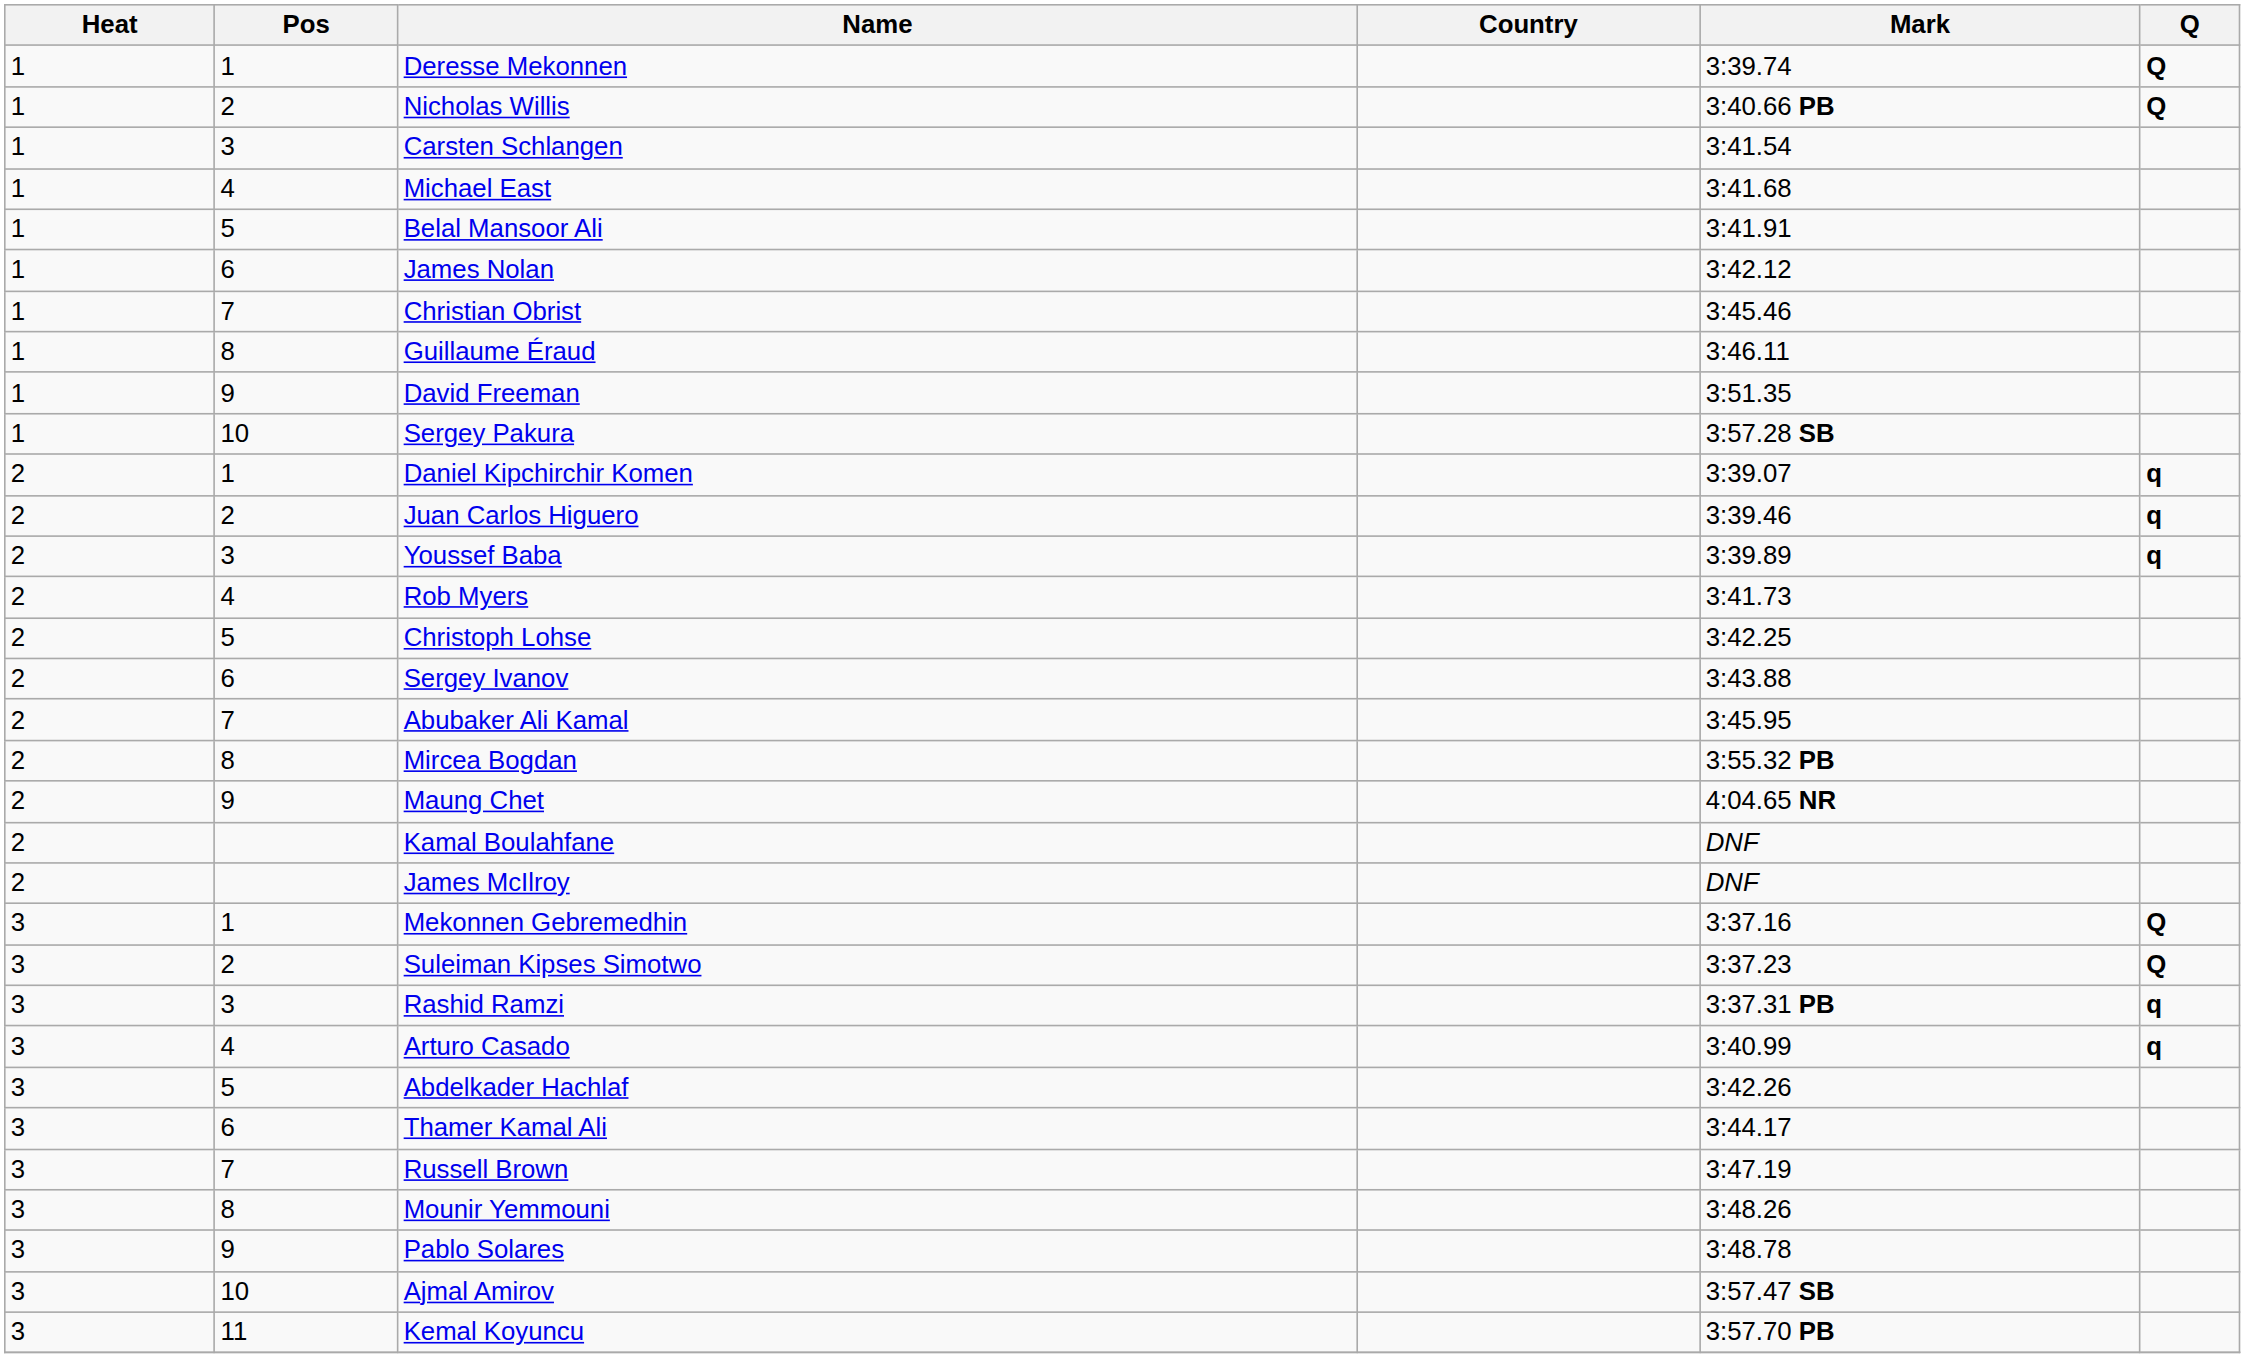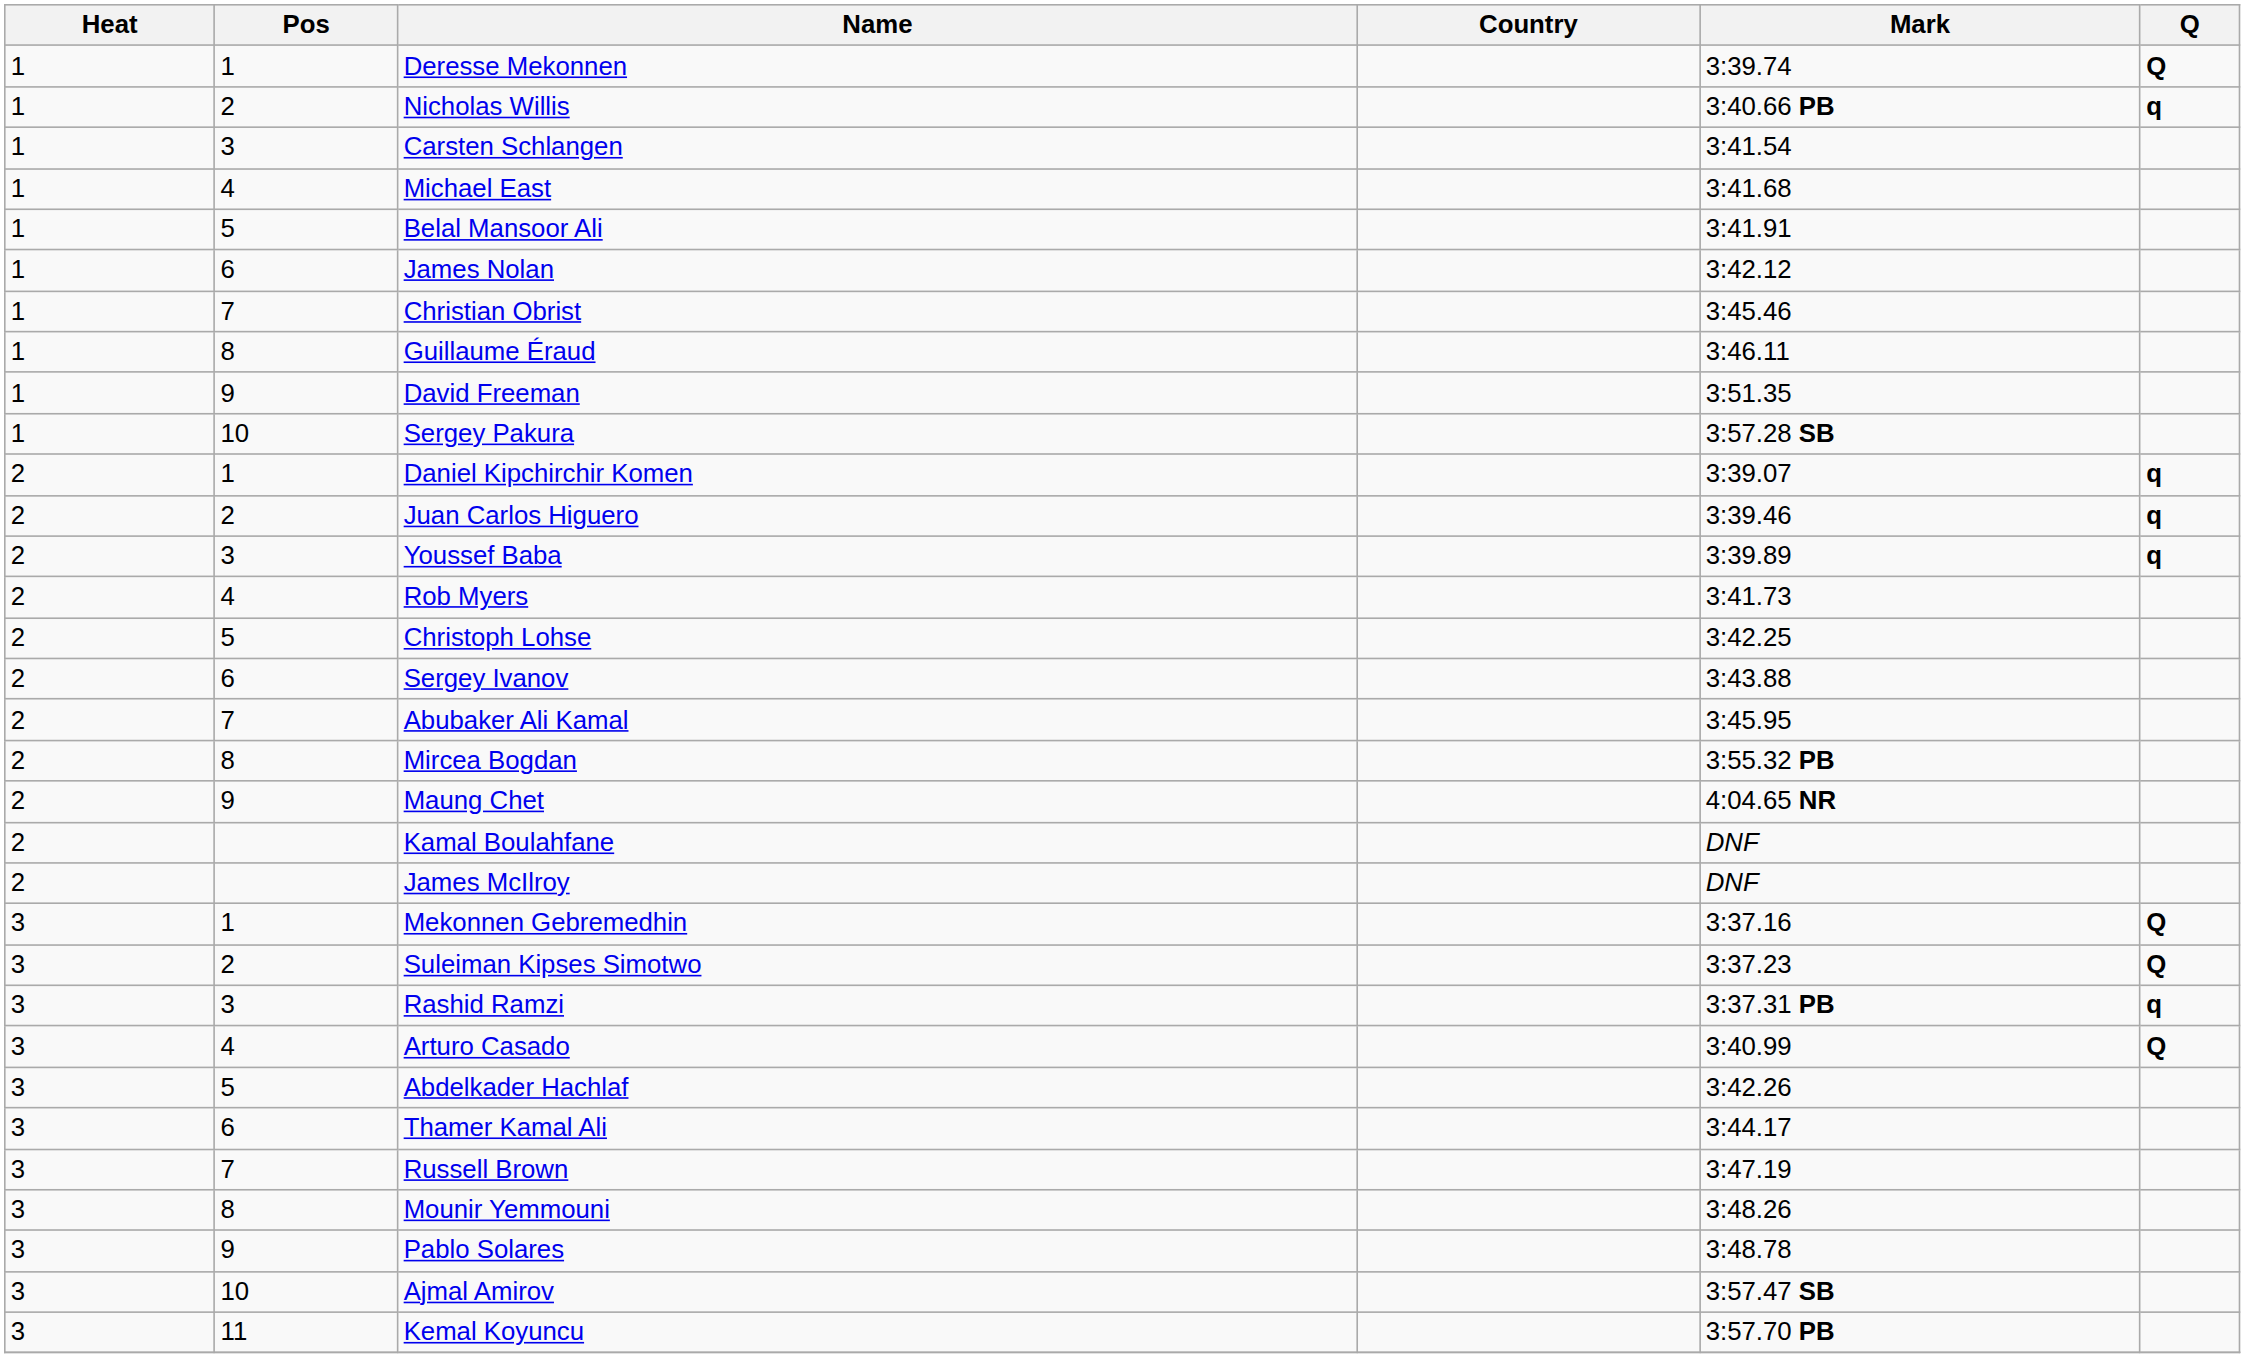 <table class="wikitable sortable" width=70%>
 <tr>
 <th>Heat</th>
 <th>Pos</th>
 <th>Name</th>
 <th>Country</th>
 <th>Mark</th>
 <th>Q</th>
 </tr>
 <tr>
 <td>1</td>
 <td>1</td>
 <td><a href='#'>Deresse Mekonnen</a></td>
 <td></td>
 <td>3:39.74</td>
 <td><strong>Q</strong></td>
 </tr>
 <tr>
 <td>1</td>
 <td>2</td>
 <td><a href='#'>Nicholas Willis</a></td>
 <td></td>
 <td>3:40.66 <strong>PB</strong></td>
-<td><strong>Q</strong></td>
+<td><strong>q</strong></td>
 </tr>
 <tr>
 <td>1</td>
 <td>3</td>
 <td><a href='#'>Carsten Schlangen</a></td>
 <td></td>
 <td>3:41.54</td>
 <td></td>
 </tr>
 <tr>
 <td>1</td>
 <td>4</td>
 <td><a href='#'>Michael East</a></td>
 <td></td>
 <td>3:41.68</td>
 <td></td>
 </tr>
 <tr>
 <td>1</td>
 <td>5</td>
 <td><a href='#'>Belal Mansoor Ali</a></td>
 <td></td>
 <td>3:41.91</td>
 <td></td>
 </tr>
 <tr>
 <td>1</td>
 <td>6</td>
 <td><a href='#'>James Nolan</a></td>
 <td></td>
 <td>3:42.12</td>
 <td></td>
 </tr>
 <tr>
 <td>1</td>
 <td>7</td>
 <td><a href='#'>Christian Obrist</a></td>
 <td></td>
 <td>3:45.46</td>
 <td></td>
 </tr>
 <tr>
 <td>1</td>
 <td>8</td>
 <td><a href='#'>Guillaume Éraud</a></td>
 <td></td>
 <td>3:46.11</td>
 <td></td>
 </tr>
 <tr>
 <td>1</td>
 <td>9</td>
 <td><a href='#'>David Freeman</a></td>
 <td></td>
 <td>3:51.35</td>
 <td></td>
 </tr>
 <tr>
 <td>1</td>
 <td>10</td>
 <td><a href='#'>Sergey Pakura</a></td>
 <td></td>
 <td>3:57.28 <strong>SB</strong></td>
 <td></td>
 </tr>
 <tr>
 <td>2</td>
 <td>1</td>
 <td><a href='#'>Daniel Kipchirchir Komen</a></td>
 <td></td>
 <td>3:39.07</td>
 <td><strong>q</strong></td>
 </tr>
 <tr>
 <td>2</td>
 <td>2</td>
 <td><a href='#'>Juan Carlos Higuero</a></td>
 <td></td>
 <td>3:39.46</td>
 <td><strong>q</strong></td>
 </tr>
 <tr>
 <td>2</td>
 <td>3</td>
 <td><a href='#'>Youssef Baba</a></td>
 <td></td>
 <td>3:39.89</td>
 <td><strong>q</strong></td>
 </tr>
 <tr>
 <td>2</td>
 <td>4</td>
 <td><a href='#'>Rob Myers</a></td>
 <td></td>
 <td>3:41.73</td>
 <td></td>
 </tr>
 <tr>
 <td>2</td>
 <td>5</td>
 <td><a href='#'>Christoph Lohse</a></td>
 <td></td>
 <td>3:42.25</td>
 <td></td>
 </tr>
 <tr>
 <td>2</td>
 <td>6</td>
 <td><a href='#'>Sergey Ivanov</a></td>
 <td></td>
 <td>3:43.88</td>
 <td></td>
 </tr>
 <tr>
 <td>2</td>
 <td>7</td>
 <td><a href='#'>Abubaker Ali Kamal</a></td>
 <td></td>
 <td>3:45.95</td>
 <td></td>
 </tr>
 <tr>
 <td>2</td>
 <td>8</td>
 <td><a href='#'>Mircea Bogdan</a></td>
 <td></td>
 <td>3:55.32 <strong>PB</strong></td>
 <td></td>
 </tr>
 <tr>
 <td>2</td>
 <td>9</td>
 <td><a href='#'>Maung Chet</a></td>
 <td></td>
 <td>4:04.65 <strong>NR</strong></td>
 <td></td>
 </tr>
 <tr>
 <td>2</td>
 <td></td>
 <td><a href='#'>Kamal Boulahfane</a></td>
 <td></td>
 <td><em>DNF</em></td>
 <td></td>
 </tr>
 <tr>
 <td>2</td>
 <td></td>
 <td><a href='#'>James McIlroy</a></td>
 <td></td>
 <td><em>DNF</em></td>
 <td></td>
 </tr>
 <tr>
 <td>3</td>
 <td>1</td>
 <td><a href='#'>Mekonnen Gebremedhin</a></td>
 <td></td>
 <td>3:37.16</td>
 <td><strong>Q</strong></td>
 </tr>
 <tr>
 <td>3</td>
 <td>2</td>
 <td><a href='#'>Suleiman Kipses Simotwo</a></td>
 <td></td>
 <td>3:37.23</td>
 <td><strong>Q</strong></td>
 </tr>
 <tr>
 <td>3</td>
 <td>3</td>
 <td><a href='#'>Rashid Ramzi</a></td>
 <td></td>
 <td>3:37.31 <strong>PB</strong></td>
 <td><strong>q</strong></td>
 </tr>
 <tr>
 <td>3</td>
 <td>4</td>
 <td><a href='#'>Arturo Casado</a></td>
 <td></td>
 <td>3:40.99</td>
-<td><strong>q</strong></td>
+<td><strong>Q</strong></td>
 </tr>
 <tr>
 <td>3</td>
 <td>5</td>
 <td><a href='#'>Abdelkader Hachlaf</a></td>
 <td></td>
 <td>3:42.26</td>
 <td></td>
 </tr>
 <tr>
 <td>3</td>
 <td>6</td>
 <td><a href='#'>Thamer Kamal Ali</a></td>
 <td></td>
 <td>3:44.17</td>
 <td></td>
 </tr>
 <tr>
 <td>3</td>
 <td>7</td>
 <td><a href='#'>Russell Brown</a></td>
 <td></td>
 <td>3:47.19</td>
 <td></td>
 </tr>
 <tr>
 <td>3</td>
 <td>8</td>
 <td><a href='#'>Mounir Yemmouni</a></td>
 <td></td>
 <td>3:48.26</td>
 <td></td>
 </tr>
 <tr>
 <td>3</td>
 <td>9</td>
 <td><a href='#'>Pablo Solares</a></td>
 <td></td>
 <td>3:48.78</td>
 <td></td>
 </tr>
 <tr>
 <td>3</td>
 <td>10</td>
 <td><a href='#'>Ajmal Amirov</a></td>
 <td></td>
 <td>3:57.47 <strong>SB</strong></td>
 <td></td>
 </tr>
 <tr>
 <td>3</td>
 <td>11</td>
 <td><a href='#'>Kemal Koyuncu</a></td>
 <td></td>
 <td>3:57.70 <strong>PB</strong></td>
 <td></td>
 </tr>
 <tr>
 </tr>
 </table>
